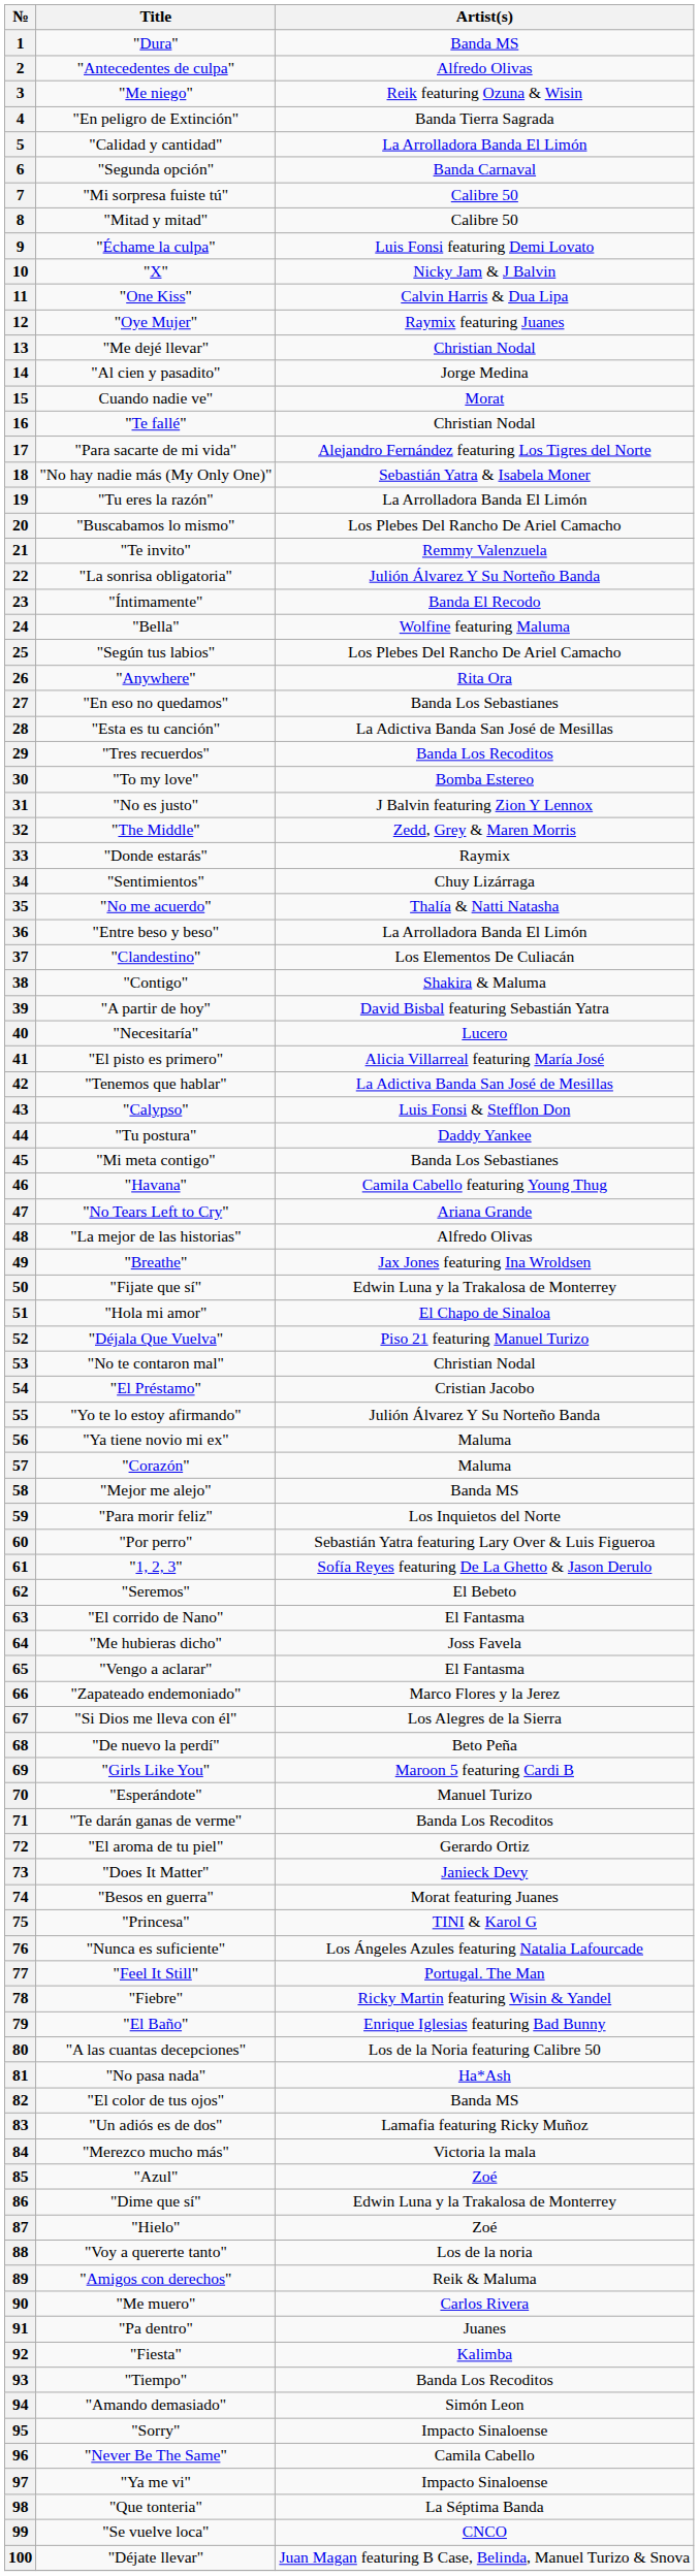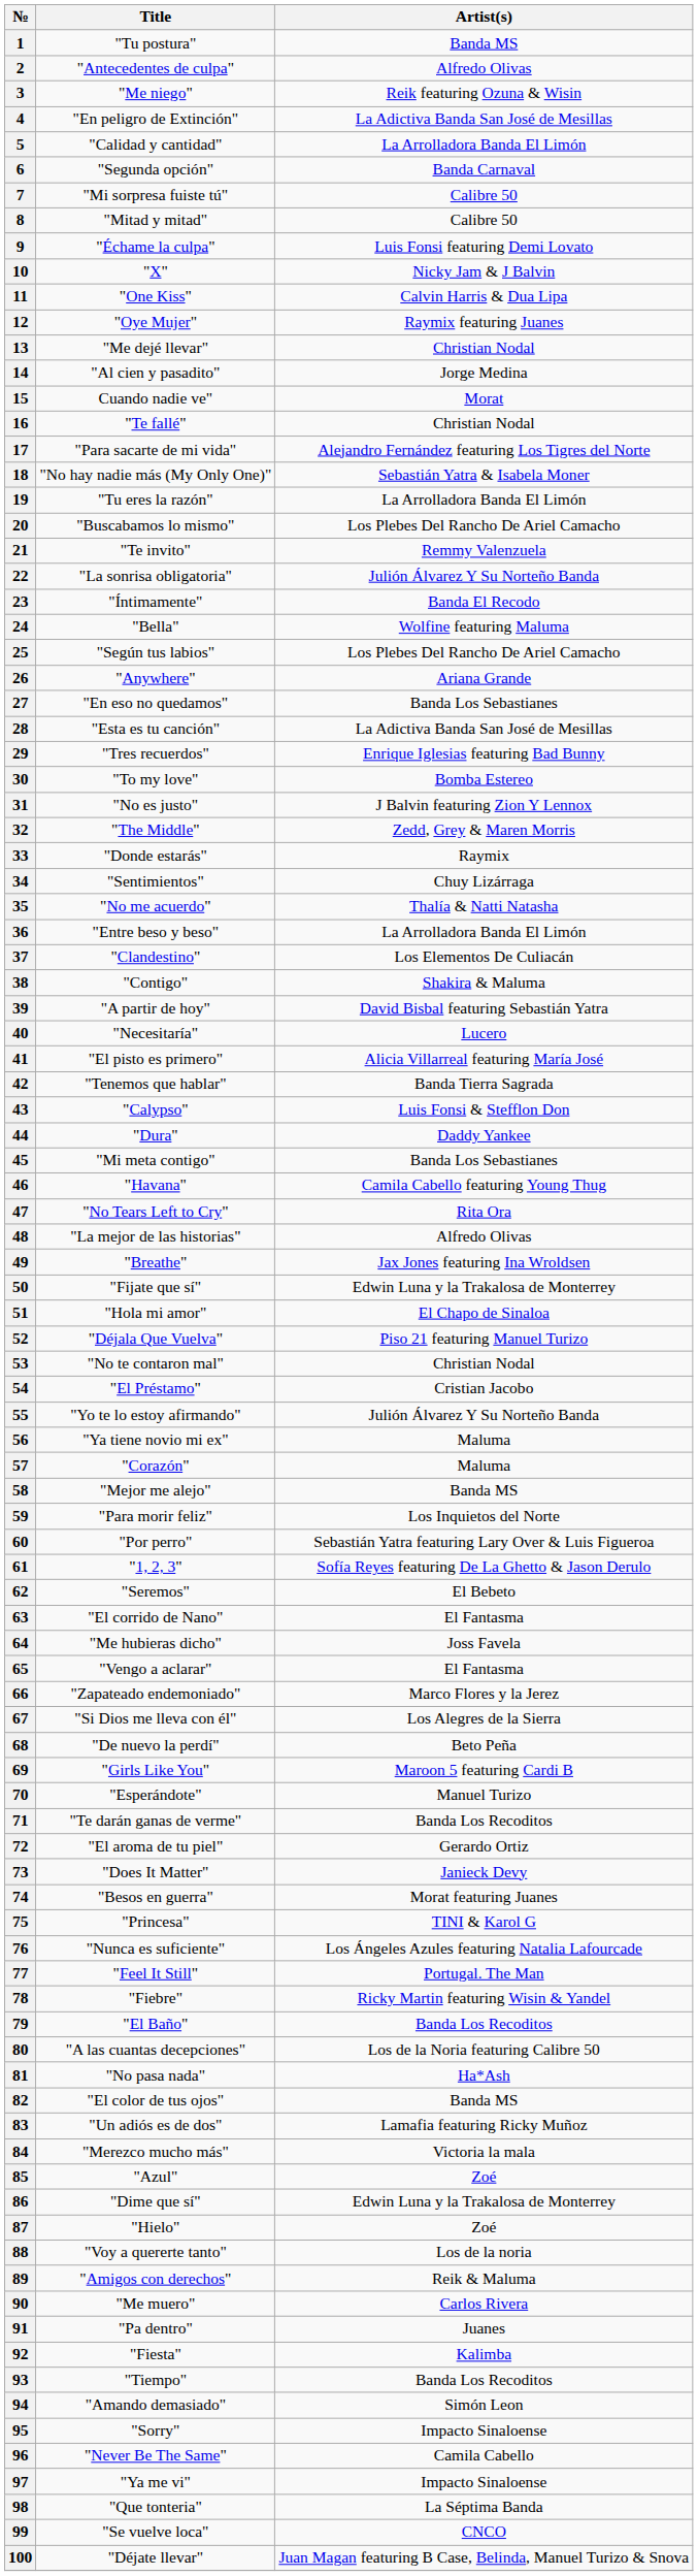 <table class="wikitable sortable" style="text-align: center">
 <tr>
 <th scope="col">№</th>
 <th scope="col">Title</th>
 <th scope="col">Artist(s)</th>
 </tr>
 <tr>
 <th scope="row">1</th>
-<td>"<a href='#'>Dura</a>"</td>
+<td>"Tu postura"</td>
 <td><a href='#'>Banda MS</a></td>
 </tr>
 <tr>
 <th scope="row">2</th>
 <td>"<a href='#'>Antecedentes de culpa</a>"</td>
 <td><a href='#'>Alfredo Olivas</a></td>
 </tr>
 <tr>
 <th scope="row">3</th>
 <td>"<a href='#'>Me niego</a>"</td>
 <td><a href='#'>Reik</a> featuring <a href='#'>Ozuna</a> & <a href='#'>Wisin</a></td>
 </tr>
 <tr>
 <th scope="row">4</th>
 <td>"En peligro de Extinción"</td>
-<td>Banda Tierra Sagrada</td>
+<td><a href='#'>La Adictiva Banda San José de Mesillas</a></td>
 </tr>
 <tr>
 <th scope="row">5</th>
 <td>"Calidad y cantidad"</td>
 <td><a href='#'>La Arrolladora Banda El Limón</a></td>
 </tr>
 <tr>
 <th scope="row">6</th>
 <td>"Segunda opción"</td>
 <td><a href='#'>Banda Carnaval</a></td>
 </tr>
 <tr>
 <th scope="row">7</th>
 <td>"Mi sorpresa fuiste tú"</td>
 <td><a href='#'>Calibre 50</a></td>
 </tr>
 <tr>
 <th scope="row">8</th>
 <td>"Mitad y mitad"</td>
 <td>Calibre 50</td>
 </tr>
 <tr>
 <th scope="row">9</th>
 <td>"<a href='#'>Échame la culpa</a>"</td>
 <td><a href='#'>Luis Fonsi</a> featuring <a href='#'>Demi Lovato</a></td>
 </tr>
 <tr>
 <th scope="row">10</th>
 <td>"<a href='#'>X</a>"</td>
 <td><a href='#'>Nicky Jam</a> & <a href='#'>J Balvin</a></td>
 </tr>
 <tr>
 <th scope="row">11</th>
 <td>"<a href='#'>One Kiss</a>"</td>
 <td><a href='#'>Calvin Harris</a> & <a href='#'>Dua Lipa</a></td>
 </tr>
 <tr>
 <th scope="row">12</th>
 <td>"<a href='#'>Oye Mujer</a>"</td>
 <td><a href='#'>Raymix</a> featuring <a href='#'>Juanes</a></td>
 </tr>
 <tr>
 <th scope="row">13</th>
 <td>"Me dejé llevar"</td>
 <td><a href='#'>Christian Nodal</a></td>
 </tr>
 <tr>
 <th scope="row">14</th>
 <td>"Al cien y pasadito"</td>
 <td>Jorge Medina</td>
 </tr>
 <tr>
 <th scope="row">15</th>
 <td>Cuando nadie ve"</td>
 <td><a href='#'>Morat</a></td>
 </tr>
 <tr>
 <th scope="row">16</th>
 <td>"<a href='#'>Te fallé</a>"</td>
 <td>Christian Nodal</td>
 </tr>
 <tr>
 <th scope="row">17</th>
 <td>"Para sacarte de mi vida"</td>
 <td><a href='#'>Alejandro Fernández</a> featuring <a href='#'>Los Tigres del Norte</a></td>
 </tr>
 <tr>
 <th scope="row">18</th>
 <td>"No hay nadie más (My Only One)"</td>
 <td><a href='#'>Sebastián Yatra</a> & <a href='#'>Isabela Moner</a></td>
 </tr>
 <tr>
 <th scope="row">19</th>
 <td>"Tu eres la razón"</td>
 <td>La Arrolladora Banda El Limón</td>
 </tr>
 <tr>
 <th scope="row">20</th>
 <td>"Buscabamos lo mismo"</td>
 <td>Los Plebes Del Rancho De Ariel Camacho</td>
 </tr>
 <tr>
 <th scope="row">21</th>
 <td>"Te invito"</td>
 <td><a href='#'>Remmy Valenzuela</a></td>
 </tr>
 <tr>
 <th scope="row">22</th>
 <td>"La sonrisa obligatoria"</td>
 <td><a href='#'>Julión Álvarez Y Su Norteño Banda</a></td>
 </tr>
 <tr>
 <th scope="row">23</th>
 <td>"Íntimamente"</td>
 <td><a href='#'>Banda El Recodo</a></td>
 </tr>
 <tr>
 <th scope="row">24</th>
 <td>"Bella"</td>
 <td><a href='#'>Wolfine</a> featuring <a href='#'>Maluma</a></td>
 </tr>
 <tr>
 <th scope="row">25</th>
 <td>"Según tus labios"</td>
 <td>Los Plebes Del Rancho De Ariel Camacho</td>
 </tr>
 <tr>
 <th scope="row">26</th>
 <td>"<a href='#'>Anywhere</a>"</td>
-<td><a href='#'>Rita Ora</a></td>
+<td><a href='#'>Ariana Grande</a></td>
 </tr>
 <tr>
 <th scope="row">27</th>
 <td>"En eso no quedamos"</td>
 <td>Banda Los Sebastianes</td>
 </tr>
 <tr>
 <th scope="row">28</th>
 <td>"Esta es tu canción"</td>
 <td>La Adictiva Banda San José de Mesillas</td>
 </tr>
 <tr>
 <th scope="row">29</th>
 <td>"Tres recuerdos"</td>
-<td><a href='#'>Banda Los Recoditos</a></td>
+<td><a href='#'>Enrique Iglesias</a> featuring <a href='#'>Bad Bunny</a></td>
 </tr>
 <tr>
 <th scope="row">30</th>
 <td>"To my love"</td>
 <td><a href='#'>Bomba Estereo</a></td>
 </tr>
 <tr>
 <th scope="row">31</th>
 <td>"No es justo"</td>
 <td>J Balvin featuring <a href='#'>Zion Y Lennox</a></td>
 </tr>
 <tr>
 <th scope="row">32</th>
 <td>"<a href='#'>The Middle</a>"</td>
 <td><a href='#'>Zedd</a>, <a href='#'>Grey</a> & <a href='#'>Maren Morris</a></td>
 </tr>
 <tr>
 <th scope="row">33</th>
 <td>"Donde estarás"</td>
 <td>Raymix</td>
 </tr>
 <tr>
 <th scope="row">34</th>
 <td>"Sentimientos"</td>
 <td>Chuy Lizárraga</td>
 </tr>
 <tr>
 <th scope="row">35</th>
 <td>"<a href='#'>No me acuerdo</a>"</td>
 <td><a href='#'>Thalía</a> & <a href='#'>Natti Natasha</a></td>
 </tr>
 <tr>
 <th scope="row">36</th>
 <td>"Entre beso y beso"</td>
 <td>La Arrolladora Banda El Limón</td>
 </tr>
 <tr>
 <th scope="row">37</th>
 <td>"<a href='#'>Clandestino</a>"</td>
 <td>Los Elementos De Culiacán</td>
 </tr>
 <tr>
 <th scope="row">38</th>
 <td>"Contigo"</td>
 <td><a href='#'>Shakira</a> & Maluma</td>
 </tr>
 <tr>
 <th scope="row">39</th>
 <td>"A partir de hoy"</td>
 <td><a href='#'>David Bisbal</a> featuring Sebastián Yatra</td>
 </tr>
 <tr>
 <th scope="row">40</th>
 <td>"Necesitaría"</td>
 <td><a href='#'>Lucero</a></td>
 </tr>
 <tr>
 <th scope="row">41</th>
 <td>"El pisto es primero"</td>
 <td><a href='#'>Alicia Villarreal</a> featuring <a href='#'>María José</a></td>
 </tr>
 <tr>
 <th scope="row">42</th>
 <td>"Tenemos que hablar"</td>
-<td><a href='#'>La Adictiva Banda San José de Mesillas</a></td>
+<td>Banda Tierra Sagrada</td>
 </tr>
 <tr>
 <th scope="row">43</th>
 <td>"<a href='#'>Calypso</a>"</td>
 <td><a href='#'>Luis Fonsi</a> & <a href='#'>Stefflon Don</a></td>
 </tr>
 <tr>
 <th scope="row">44</th>
-<td>"Tu postura"</td>
+<td>"<a href='#'>Dura</a>"</td>
 <td><a href='#'>Daddy Yankee</a></td>
 </tr>
 <tr>
 <th scope="row">45</th>
 <td>"Mi meta contigo"</td>
 <td>Banda Los Sebastianes</td>
 </tr>
 <tr>
 <th scope="row">46</th>
 <td>"<a href='#'>Havana</a>"</td>
 <td><a href='#'>Camila Cabello</a> featuring <a href='#'>Young Thug</a></td>
 </tr>
 <tr>
 <th scope="row">47</th>
 <td>"<a href='#'>No Tears Left to Cry</a>"</td>
-<td><a href='#'>Ariana Grande</a></td>
+<td><a href='#'>Rita Ora</a></td>
 </tr>
 <tr>
 <th scope="row">48</th>
 <td>"La mejor de las historias"</td>
 <td>Alfredo Olivas</td>
 </tr>
 <tr>
 <th scope="row">49</th>
 <td>"<a href='#'>Breathe</a>"</td>
 <td><a href='#'>Jax Jones</a> featuring <a href='#'>Ina Wroldsen</a></td>
 </tr>
 <tr>
 <th scope="row">50</th>
 <td>"Fijate que sí"</td>
 <td>Edwin Luna y la Trakalosa de Monterrey</td>
 </tr>
 <tr>
 <th scope="row">51</th>
 <td>"Hola mi amor"</td>
 <td><a href='#'>El Chapo de Sinaloa</a></td>
 </tr>
 <tr>
 <th scope="row">52</th>
 <td>"<a href='#'>Déjala Que Vuelva</a>"</td>
 <td><a href='#'>Piso 21</a> featuring <a href='#'>Manuel Turizo</a></td>
 </tr>
 <tr>
 <th scope="row">53</th>
 <td>"No te contaron mal"</td>
 <td>Christian Nodal</td>
 </tr>
 <tr>
 <th scope="row">54</th>
 <td>"<a href='#'>El Préstamo</a>"</td>
 <td>Cristian Jacobo</td>
 </tr>
 <tr>
 <th scope="row">55</th>
 <td>"Yo te lo estoy afirmando"</td>
 <td>Julión Álvarez Y Su Norteño Banda</td>
 </tr>
 <tr>
 <th scope="row">56</th>
 <td>"Ya tiene novio mi ex"</td>
 <td>Maluma</td>
 </tr>
 <tr>
 <th scope="row">57</th>
 <td>"<a href='#'>Corazón</a>"</td>
 <td>Maluma</td>
 </tr>
 <tr>
 <th scope="row">58</th>
 <td>"Mejor me alejo"</td>
 <td>Banda MS</td>
 </tr>
 <tr>
 <th scope="row">59</th>
 <td>"Para morir feliz"</td>
 <td>Los Inquietos del Norte</td>
 </tr>
 <tr>
 <th scope="row">60</th>
 <td>"Por perro"</td>
 <td>Sebastián Yatra featuring Lary Over & Luis Figueroa</td>
 </tr>
 <tr>
 <th scope="row">61</th>
 <td>"<a href='#'>1, 2, 3</a>"</td>
 <td><a href='#'>Sofía Reyes</a> featuring <a href='#'>De La Ghetto</a> & <a href='#'>Jason Derulo</a></td>
 </tr>
 <tr>
 <th scope="row">62</th>
 <td>"Seremos"</td>
 <td>El Bebeto</td>
 </tr>
 <tr>
 <th scope="row">63</th>
 <td>"El corrido de Nano"</td>
 <td>El Fantasma</td>
 </tr>
 <tr>
 <th scope="row">64</th>
 <td>"Me hubieras dicho"</td>
 <td>Joss Favela</td>
 </tr>
 <tr>
 <th scope="row">65</th>
 <td>"Vengo a aclarar"</td>
 <td>El Fantasma</td>
 </tr>
 <tr>
 <th scope="row">66</th>
 <td>"Zapateado endemoniado"</td>
 <td>Marco Flores y la Jerez</td>
 </tr>
 <tr>
 <th scope="row">67</th>
 <td>"Si Dios me lleva con él"</td>
 <td>Los Alegres de la Sierra</td>
 </tr>
 <tr>
 <th scope="row">68</th>
 <td>"De nuevo la perdí"</td>
 <td>Beto Peña</td>
 </tr>
 <tr>
 <th scope="row">69</th>
 <td>"<a href='#'>Girls Like You</a>"</td>
 <td><a href='#'>Maroon 5</a> featuring <a href='#'>Cardi B</a></td>
 </tr>
 <tr>
 <th scope="row">70</th>
 <td>"Esperándote"</td>
 <td>Manuel Turizo</td>
 </tr>
 <tr>
 <th scope="row">71</th>
 <td>"Te darán ganas de verme"</td>
 <td>Banda Los Recoditos</td>
 </tr>
 <tr>
 <th scope="row">72</th>
 <td>"El aroma de tu piel"</td>
 <td>Gerardo Ortiz</td>
 </tr>
 <tr>
 <th scope="row">73</th>
 <td>"Does It Matter"</td>
 <td><a href='#'>Janieck Devy</a></td>
 </tr>
 <tr>
 <th scope="row">74</th>
 <td>"Besos en guerra"</td>
 <td>Morat featuring Juanes</td>
 </tr>
 <tr>
 <th scope="row">75</th>
 <td>"Princesa"</td>
 <td><a href='#'>TINI</a> & <a href='#'>Karol G</a></td>
 </tr>
 <tr>
 <th scope="row">76</th>
 <td>"Nunca es suficiente"</td>
 <td>Los Ángeles Azules featuring <a href='#'>Natalia Lafourcade</a></td>
 </tr>
 <tr>
 <th scope="row">77</th>
 <td>"<a href='#'>Feel It Still</a>"</td>
 <td><a href='#'>Portugal. The Man</a></td>
 </tr>
 <tr>
 <th scope="row">78</th>
 <td>"Fiebre"</td>
 <td><a href='#'>Ricky Martin</a> featuring <a href='#'>Wisin & Yandel</a></td>
 </tr>
 <tr>
 <th scope="row">79</th>
 <td>"<a href='#'>El Baño</a>"</td>
-<td><a href='#'>Enrique Iglesias</a> featuring <a href='#'>Bad Bunny</a></td>
+<td><a href='#'>Banda Los Recoditos</a></td>
 </tr>
 <tr>
 <th scope="row">80</th>
 <td>"A las cuantas decepciones"</td>
 <td>Los de la Noria featuring Calibre 50</td>
 </tr>
 <tr>
 <th scope="row">81</th>
 <td>"No pasa nada"</td>
 <td><a href='#'>Ha*Ash</a></td>
 </tr>
 <tr>
 <th scope="row">82</th>
 <td>"El color de tus ojos"</td>
 <td>Banda MS</td>
 </tr>
 <tr>
 <th scope="row">83</th>
 <td>"Un adiós es de dos"</td>
 <td>Lamafia featuring Ricky Muñoz</td>
 </tr>
 <tr>
 <th scope="row">84</th>
 <td>"Merezco mucho más"</td>
 <td>Victoria la mala</td>
 </tr>
 <tr>
 <th scope="row">85</th>
 <td>"Azul"</td>
 <td><a href='#'>Zoé</a></td>
 </tr>
 <tr>
 <th scope="row">86</th>
 <td>"Dime que sí"</td>
 <td>Edwin Luna y la Trakalosa de Monterrey</td>
 </tr>
 <tr>
 <th scope="row">87</th>
 <td>"Hielo"</td>
 <td>Zoé</td>
 </tr>
 <tr>
 <th scope="row">88</th>
 <td>"Voy a quererte tanto"</td>
 <td>Los de la noria</td>
 </tr>
 <tr>
 <th scope="row">89</th>
 <td>"<a href='#'>Amigos con derechos</a>"</td>
 <td>Reik & Maluma</td>
 </tr>
 <tr>
 <th scope="row">90</th>
 <td>"Me muero"</td>
 <td><a href='#'>Carlos Rivera</a></td>
 </tr>
 <tr>
 <th scope="row">91</th>
 <td>"Pa dentro"</td>
 <td>Juanes</td>
 </tr>
 <tr>
 <th scope="row">92</th>
 <td>"Fiesta"</td>
 <td><a href='#'>Kalimba</a></td>
 </tr>
 <tr>
 <th scope="row">93</th>
 <td>"Tiempo"</td>
 <td>Banda Los Recoditos</td>
 </tr>
 <tr>
 <th scope="row">94</th>
 <td>"Amando demasiado"</td>
 <td>Simón Leon</td>
 </tr>
 <tr>
 <th scope="row">95</th>
 <td>"Sorry"</td>
 <td>Impacto Sinaloense</td>
 </tr>
 <tr>
 <th scope="row">96</th>
 <td>"<a href='#'>Never Be The Same</a>"</td>
 <td>Camila Cabello</td>
 </tr>
 <tr>
 <th scope="row">97</th>
 <td>"Ya me vi"</td>
 <td>Impacto Sinaloense</td>
 </tr>
 <tr>
 <th scope="row">98</th>
 <td>"Que tonteria"</td>
 <td>La Séptima Banda</td>
 </tr>
 <tr>
 <th scope="row">99</th>
 <td>"Se vuelve loca"</td>
 <td><a href='#'>CNCO</a></td>
 </tr>
 <tr>
 <th scope="row">100</th>
 <td>"Déjate llevar"</td>
 <td><a href='#'>Juan Magan</a> featuring B Case, <a href='#'>Belinda</a>, Manuel Turizo & Snova</td>
 </tr>
 <tr>
 </tr>
 </table>
